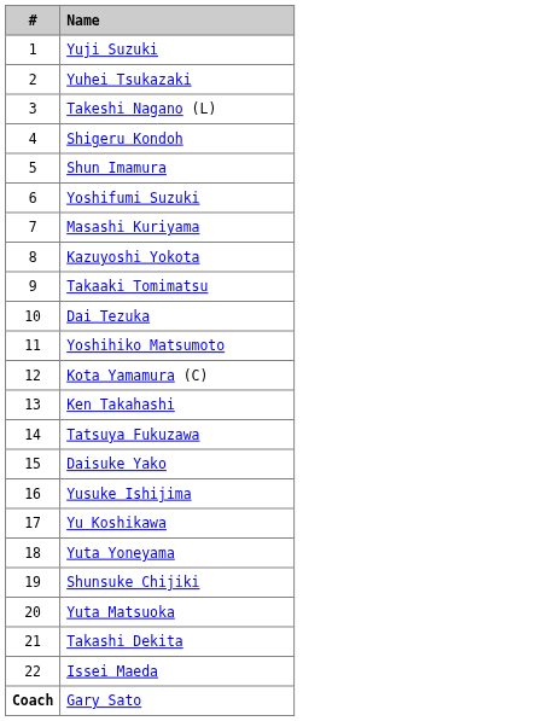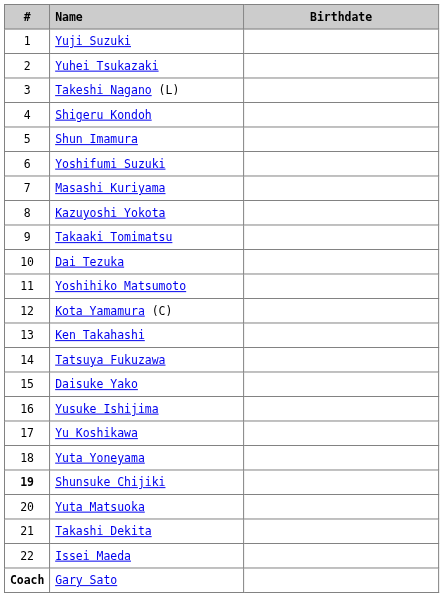 <table border="1" cellspacing="2" cellpadding="5" style="border-collapse: collapse; font-size: 90%;">
 <tr style="background:#ccc;">
 <th>#</th>
 <th style="text-align:left; width:16em;">Name</th>
+<th style="text-align:center; width:16em;">Birthdate</th>
 </tr>
 <tr>
 <td style="text-align:center;">1</td>
 <td><a href='#'>Yuji Suzuki</a></td>
+<td align="center"></td>
 </tr>
 <tr>
 <td style="text-align:center;">2</td>
 <td><a href='#'>Yuhei Tsukazaki</a></td>
+<td align="center"></td>
 </tr>
 <tr>
 <td style="text-align:center;">3</td>
 <td><a href='#'>Takeshi Nagano</a> (L)</td>
+<td align="center"></td>
 </tr>
 <tr>
 <td style="text-align:center;">4</td>
 <td><a href='#'>Shigeru Kondoh</a></td>
+<td align="center"></td>
 </tr>
 <tr>
 <td style="text-align:center;">5</td>
 <td><a href='#'>Shun Imamura</a></td>
+<td align="center"></td>
 </tr>
 <tr>
 <td style="text-align:center;">6</td>
 <td><a href='#'>Yoshifumi Suzuki</a></td>
+<td align="center"></td>
 </tr>
 <tr>
 <td style="text-align:center;">7</td>
 <td><a href='#'>Masashi Kuriyama</a></td>
+<td align="center"></td>
 </tr>
 <tr>
 <td style="text-align:center;">8</td>
 <td><a href='#'>Kazuyoshi Yokota</a></td>
+<td align="center"></td>
 </tr>
 <tr>
 <td style="text-align:center;">9</td>
 <td><a href='#'>Takaaki Tomimatsu</a></td>
+<td align="center"></td>
 </tr>
 <tr>
 <td style="text-align:center;">10</td>
 <td><a href='#'>Dai Tezuka</a></td>
+<td align="center"></td>
 </tr>
 <tr>
 <td style="text-align:center;">11</td>
 <td><a href='#'>Yoshihiko Matsumoto</a></td>
+<td align="center"></td>
 </tr>
 <tr>
 <td style="text-align:center;">12</td>
 <td><a href='#'>Kota Yamamura</a> (C)</td>
+<td align="center"></td>
 </tr>
 <tr>
 <td style="text-align:center;">13</td>
 <td><a href='#'>Ken Takahashi</a></td>
+<td align="center"></td>
 </tr>
 <tr>
 <td style="text-align:center;">14</td>
 <td><a href='#'>Tatsuya Fukuzawa</a></td>
+<td align="center"></td>
 </tr>
 <tr>
 <td style="text-align:center;">15</td>
 <td><a href='#'>Daisuke Yako</a></td>
+<td align="center"></td>
 </tr>
 <tr>
 <td style="text-align:center;">16</td>
 <td><a href='#'>Yusuke Ishijima</a></td>
+<td align="center"></td>
 </tr>
 <tr>
 <td style="text-align:center;">17</td>
 <td><a href='#'>Yu Koshikawa</a></td>
+<td align="center"></td>
 </tr>
 <tr>
 <td style="text-align:center;">18</td>
 <td><a href='#'>Yuta Yoneyama</a></td>
+<td align="center"></td>
 </tr>
 <tr>
-<td style="text-align:center;">19</td>
+<td style="text-align:center;"><strong>19</strong></td>
 <td><a href='#'>Shunsuke Chijiki</a></td>
+<td align="center"></td>
 </tr>
 <tr>
 <td style="text-align:center;">20</td>
 <td><a href='#'>Yuta Matsuoka</a></td>
+<td align="center"></td>
 </tr>
 <tr>
 <td style="text-align:center;">21</td>
 <td><a href='#'>Takashi Dekita</a></td>
+<td align="center"></td>
 </tr>
 <tr>
 <td style="text-align:center;">22</td>
 <td><a href='#'>Issei Maeda</a></td>
+<td align="center"></td>
 </tr>
 <tr>
 <td style="text-align:center;"><strong>Coach</strong></td>
 <td><a href='#'>Gary Sato</a></td>
+<td align="center"></td>
 </tr>
 </table>
